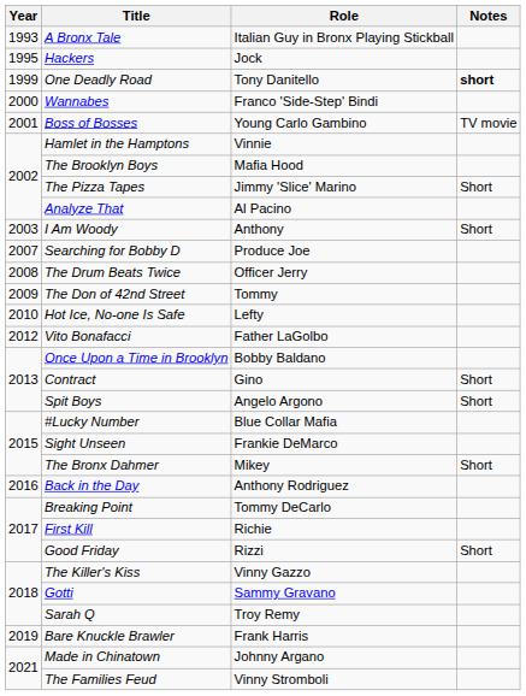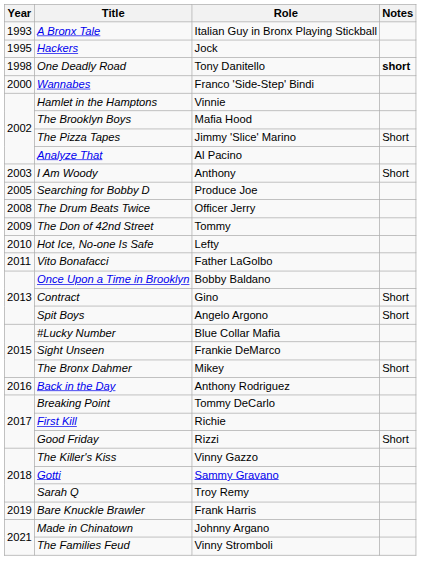 <table class="wikitable sortable">
 <tr>
 <th>Year</th>
 <th>Title</th>
 <th>Role</th>
 <th class="unsortable">Notes</th>
 </tr>
 <tr>
 <td>1993</td>
 <td><em><a href='#'>A Bronx Tale</a></em></td>
 <td>Italian Guy in Bronx Playing Stickball</td>
 <td></td>
 </tr>
 <tr>
 <td>1995</td>
 <td><em><a href='#'>Hackers</a></em></td>
 <td>Jock</td>
 <td></td>
 </tr>
 <tr>
-<td>1999</td>
+<td>1998</td>
 <td><em>One Deadly Road</em></td>
 <td>Tony Danitello</td>
 <td><strong>short</strong></td>
 </tr>
 <tr>
 <td>2000</td>
 <td><em><a href='#'>Wannabes</a></em></td>
 <td>Franco 'Side-Step' Bindi</td>
 <td></td>
-</tr>
-<tr>
-<td>2001</td>
-<td><em><a href='#'>Boss of Bosses</a></em></td>
-<td>Young Carlo Gambino</td>
-<td>TV movie</td>
 </tr>
 <tr>
 <td rowspan=4>2002</td>
 <td><em>Hamlet in the Hamptons</em></td>
 <td>Vinnie</td>
 <td></td>
 </tr>
 <tr>
 <td><em>The Brooklyn Boys</em></td>
 <td>Mafia Hood</td>
 <td></td>
 </tr>
 <tr>
 <td><em>The Pizza Tapes</em></td>
 <td>Jimmy 'Slice' Marino</td>
 <td>Short</td>
 </tr>
 <tr>
 <td><em><a href='#'>Analyze That</a></em></td>
 <td>Al Pacino</td>
 <td></td>
 </tr>
 <tr>
 <td>2003</td>
 <td><em>I Am Woody</em></td>
 <td>Anthony</td>
 <td>Short</td>
 </tr>
 <tr>
-<td>2007</td>
+<td>2005</td>
 <td><em>Searching for Bobby D</em></td>
 <td>Produce Joe</td>
 <td></td>
 </tr>
 <tr>
 <td>2008</td>
 <td><em>The Drum Beats Twice</em></td>
 <td>Officer Jerry</td>
 <td></td>
 </tr>
 <tr>
 <td>2009</td>
 <td><em>The Don of 42nd Street</em></td>
 <td>Tommy</td>
 <td></td>
 </tr>
 <tr>
 <td>2010</td>
 <td><em>Hot Ice, No-one Is Safe</em></td>
 <td>Lefty</td>
 <td></td>
 </tr>
 <tr>
-<td>2012</td>
+<td>2011</td>
 <td><em>Vito Bonafacci</em></td>
 <td>Father LaGolbo</td>
 <td></td>
 </tr>
 <tr>
 <td rowspan=3>2013</td>
 <td><em><a href='#'>Once Upon a Time in Brooklyn</a></em></td>
 <td>Bobby Baldano</td>
 <td></td>
 </tr>
 <tr>
 <td><em>Contract</em></td>
 <td>Gino</td>
 <td>Short</td>
 </tr>
 <tr>
 <td><em>Spit Boys</em></td>
 <td>Angelo Argono</td>
 <td>Short</td>
 </tr>
 <tr>
 <td rowspan=3>2015</td>
 <td><em>#Lucky Number</em></td>
 <td>Blue Collar Mafia</td>
 <td></td>
 </tr>
 <tr>
 <td><em>Sight Unseen</em></td>
 <td>Frankie DeMarco</td>
 <td></td>
 </tr>
 <tr>
 <td><em>The Bronx Dahmer</em></td>
 <td>Mikey</td>
 <td>Short</td>
 </tr>
 <tr>
 <td>2016</td>
 <td><em><a href='#'>Back in the Day</a></em></td>
 <td>Anthony Rodriguez</td>
 <td></td>
 </tr>
 <tr>
 <td rowspan=3>2017</td>
 <td><em>Breaking Point</em></td>
 <td>Tommy DeCarlo</td>
 <td></td>
 </tr>
 <tr>
 <td><em><a href='#'>First Kill</a></em></td>
 <td>Richie</td>
 <td></td>
 </tr>
 <tr>
 <td><em>Good Friday</em></td>
 <td>Rizzi</td>
 <td>Short</td>
 </tr>
 <tr>
 <td rowspan=3>2018</td>
 <td><em>The Killer's Kiss</em></td>
 <td>Vinny Gazzo</td>
 <td></td>
 </tr>
 <tr>
 <td><em><a href='#'>Gotti</a></em></td>
 <td><a href='#'>Sammy Gravano</a></td>
 <td></td>
 </tr>
 <tr>
 <td><em>Sarah Q</em></td>
 <td>Troy Remy</td>
 <td></td>
 </tr>
 <tr>
 <td>2019</td>
 <td><em>Bare Knuckle Brawler</em></td>
 <td>Frank Harris</td>
 <td></td>
 </tr>
 <tr>
 <td rowspan=2>2021</td>
 <td><em>Made in Chinatown</em></td>
 <td>Johnny Argano</td>
 <td></td>
 </tr>
 <tr>
 <td><em>The Families Feud</em></td>
 <td>Vinny Stromboli</td>
 <td></td>
 </tr>
 </table>
